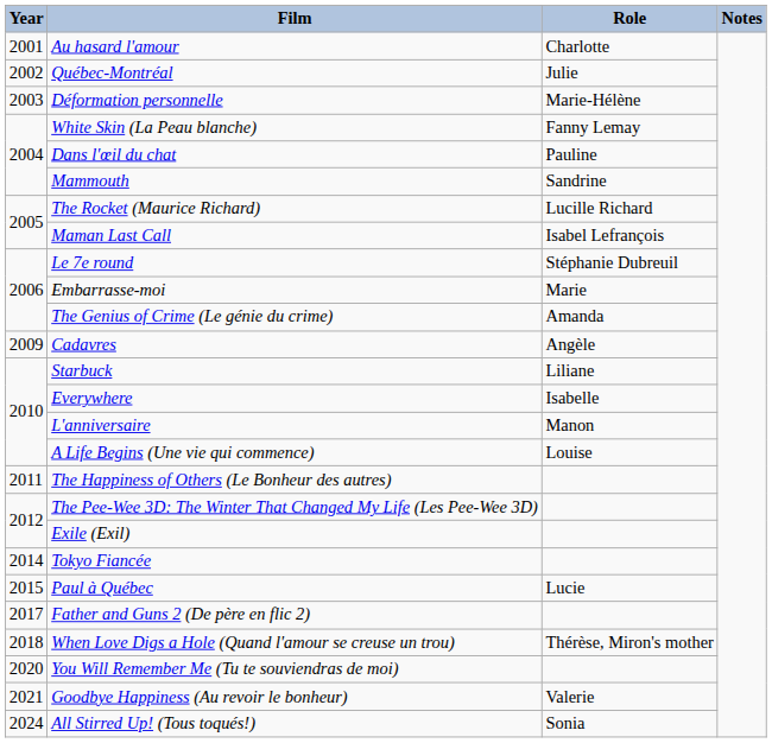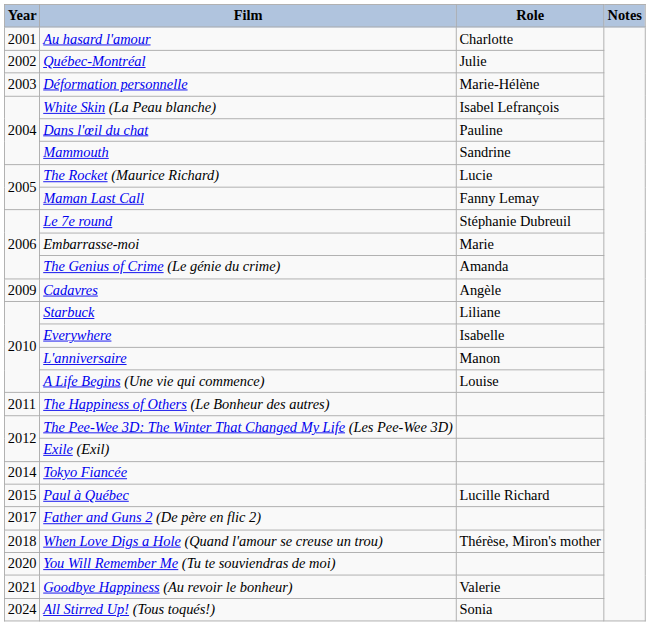 <table class="wikitable">
 <tr>
 <th style="background:#B0C4DE;">Year</th>
 <th style="background:#B0C4DE;">Film</th>
 <th style="background:#B0C4DE;">Role</th>
 <th style="background:#B0C4DE;" colspan="2">Notes</th>
 </tr>
 <tr>
 <td>2001</td>
 <td><em><a href='#'>Au hasard l'amour</a></em></td>
 <td>Charlotte</td>
 </tr>
 <tr>
 <td>2002</td>
 <td><em><a href='#'>Québec-Montréal</a></em></td>
 <td>Julie</td>
 </tr>
 <tr>
 <td>2003</td>
 <td><em><a href='#'>Déformation personnelle</a></em></td>
 <td>Marie-Hélène</td>
 </tr>
 <tr>
 <td rowspan=3>2004</td>
 <td><em><a href='#'>White Skin</a> (La Peau blanche)</em></td>
-<td>Fanny Lemay</td>
+<td>Isabel Lefrançois</td>
 </tr>
 <tr>
 <td><em><a href='#'>Dans l'œil du chat</a></em></td>
 <td>Pauline</td>
 </tr>
 <tr>
 <td><em><a href='#'>Mammouth</a></em></td>
 <td>Sandrine</td>
 </tr>
 <tr>
 <td rowspan=2>2005</td>
 <td><em><a href='#'>The Rocket</a> (Maurice Richard)</em></td>
-<td>Lucille Richard</td>
+<td>Lucie</td>
 </tr>
 <tr>
 <td><em><a href='#'>Maman Last Call</a></em></td>
-<td>Isabel Lefrançois</td>
+<td>Fanny Lemay</td>
 </tr>
 <tr>
 <td rowspan=3>2006</td>
 <td><em><a href='#'>Le 7e round</a></em></td>
 <td>Stéphanie Dubreuil</td>
 </tr>
 <tr>
 <td><em>Embarrasse-moi</em></td>
 <td>Marie</td>
 </tr>
 <tr>
 <td><em><a href='#'>The Genius of Crime</a> (Le génie du crime)</em></td>
 <td>Amanda</td>
 </tr>
 <tr>
 <td>2009</td>
 <td><em><a href='#'>Cadavres</a></em></td>
 <td>Angèle</td>
 </tr>
 <tr>
 <td rowspan=4>2010</td>
 <td><em><a href='#'>Starbuck</a></em></td>
 <td>Liliane</td>
 </tr>
 <tr>
 <td><em><a href='#'>Everywhere</a></em></td>
 <td>Isabelle</td>
 </tr>
 <tr>
 <td><em><a href='#'>L'anniversaire</a></em></td>
 <td>Manon</td>
 </tr>
 <tr>
 <td><em><a href='#'>A Life Begins</a> (Une vie qui commence)</em></td>
 <td>Louise</td>
 </tr>
 <tr>
 <td>2011</td>
 <td><em><a href='#'>The Happiness of Others</a> (Le Bonheur des autres)</em></td>
 <td></td>
 </tr>
 <tr>
 <td rowspan=2>2012</td>
 <td><em><a href='#'>The Pee-Wee 3D: The Winter That Changed My Life</a> (Les Pee-Wee 3D)</em></td>
 <td></td>
 </tr>
 <tr>
 <td><em><a href='#'>Exile</a> (Exil)</em></td>
 <td></td>
 </tr>
 <tr>
 <td>2014</td>
 <td><em><a href='#'>Tokyo Fiancée</a></em></td>
 <td></td>
 </tr>
 <tr>
 <td>2015</td>
 <td><em><a href='#'>Paul à Québec</a></em></td>
-<td>Lucie</td>
+<td>Lucille Richard</td>
 </tr>
 <tr>
 <td>2017</td>
 <td><em><a href='#'>Father and Guns 2</a> (De père en flic 2)</em></td>
 <td></td>
 </tr>
 <tr>
 <td>2018</td>
 <td><em><a href='#'>When Love Digs a Hole</a> (Quand l'amour se creuse un trou)</em></td>
 <td>Thérèse, Miron's mother</td>
 </tr>
 <tr>
 <td>2020</td>
 <td><em><a href='#'>You Will Remember Me</a> (Tu te souviendras de moi)</em></td>
 <td></td>
 </tr>
 <tr>
 <td>2021</td>
 <td><em><a href='#'>Goodbye Happiness</a> (Au revoir le bonheur)</em></td>
 <td>Valerie</td>
 </tr>
 <tr>
 <td>2024</td>
 <td><em><a href='#'>All Stirred Up!</a> (Tous toqués!)</em></td>
 <td>Sonia</td>
 </tr>
 </table>
